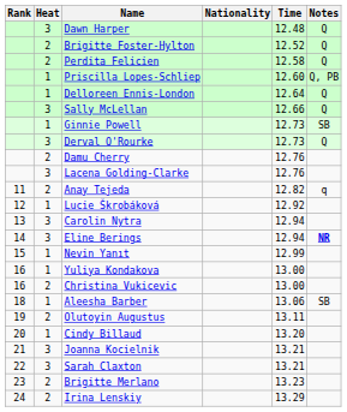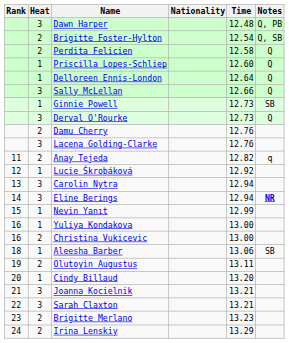 <table class="wikitable sortable" style="text-align:center">
 <tr>
 <th>Rank</th>
 <th>Heat</th>
 <th>Name</th>
 <th>Nationality</th>
 <th>Time</th>
 <th>Notes</th>
 </tr>
 <tr bgcolor=ccffcc>
 <td></td>
 <td>3</td>
 <td align=left><a href='#'>Dawn Harper</a></td>
 <td align=left></td>
 <td>12.48</td>
-<td>Q</td>
+<td>Q, PB</td>
 </tr>
 <tr bgcolor=ccffcc>
 <td></td>
 <td>2</td>
 <td align=left><a href='#'>Brigitte Foster-Hylton</a></td>
 <td align=left></td>
-<td>12.52</td>
-<td>Q</td>
+<td>12.54</td>
+<td>Q, SB</td>
 </tr>
 <tr bgcolor=ccffcc>
 <td></td>
 <td>2</td>
 <td align=left><a href='#'>Perdita Felicien</a></td>
 <td align=left></td>
 <td>12.58</td>
 <td>Q</td>
 </tr>
 <tr bgcolor=ccffcc>
 <td></td>
 <td>1</td>
 <td align=left><a href='#'>Priscilla Lopes-Schliep</a></td>
 <td align=left></td>
 <td>12.60</td>
-<td>Q, PB</td>
+<td>Q</td>
 </tr>
 <tr bgcolor=ccffcc>
 <td></td>
 <td>1</td>
 <td align=left><a href='#'>Delloreen Ennis-London</a></td>
 <td align=left></td>
 <td>12.64</td>
 <td>Q</td>
 </tr>
 <tr bgcolor=ccffcc>
 <td></td>
 <td>3</td>
 <td align=left><a href='#'>Sally McLellan</a></td>
 <td align=left></td>
 <td>12.66</td>
 <td>Q</td>
 </tr>
 <tr bgcolor=ddffdd>
 <td></td>
 <td>1</td>
 <td align=left><a href='#'>Ginnie Powell</a></td>
 <td align=left></td>
 <td>12.73</td>
 <td>SB</td>
 </tr>
 <tr bgcolor=ddffdd>
 <td></td>
 <td>3</td>
 <td align=left><a href='#'>Derval O'Rourke</a></td>
 <td align=left></td>
 <td>12.73</td>
 <td>Q</td>
 </tr>
 <tr>
 <td></td>
 <td>2</td>
 <td align=left><a href='#'>Damu Cherry</a></td>
 <td align=left></td>
 <td>12.76</td>
 <td></td>
 </tr>
 <tr>
 <td></td>
 <td>3</td>
 <td align=left><a href='#'>Lacena Golding-Clarke</a></td>
 <td align=left></td>
 <td>12.76</td>
 <td></td>
 </tr>
 <tr>
 <td>11</td>
 <td>2</td>
 <td align=left><a href='#'>Anay Tejeda</a></td>
 <td align=left></td>
 <td>12.82</td>
 <td>q</td>
 </tr>
 <tr>
 <td>12</td>
 <td>1</td>
 <td align=left><a href='#'>Lucie Škrobáková</a></td>
 <td align=left></td>
 <td>12.92</td>
 <td></td>
 </tr>
 <tr>
 <td>13</td>
 <td>3</td>
 <td align=left><a href='#'>Carolin Nytra</a></td>
 <td align=left></td>
 <td>12.94</td>
 <td></td>
 </tr>
 <tr>
 <td>14</td>
 <td>3</td>
 <td align=left><a href='#'>Eline Berings</a></td>
 <td align=left></td>
 <td>12.94</td>
 <td><strong><a href='#'>NR</a></strong></td>
 </tr>
 <tr>
 <td>15</td>
 <td>1</td>
 <td align=left><a href='#'>Nevin Yanıt</a></td>
 <td align=left></td>
 <td>12.99</td>
 <td></td>
 </tr>
 <tr>
 <td>16</td>
 <td>1</td>
 <td align=left><a href='#'>Yuliya Kondakova</a></td>
 <td align=left></td>
 <td>13.00</td>
 <td></td>
 </tr>
 <tr>
 <td>16</td>
 <td>2</td>
 <td align=left><a href='#'>Christina Vukicevic</a></td>
 <td align=left></td>
 <td>13.00</td>
 <td></td>
 </tr>
 <tr>
 <td>18</td>
 <td>1</td>
 <td align=left><a href='#'>Aleesha Barber</a></td>
 <td align=left></td>
 <td>13.06</td>
 <td>SB</td>
 </tr>
 <tr>
 <td>19</td>
 <td>2</td>
 <td align=left><a href='#'>Olutoyin Augustus</a></td>
 <td align=left></td>
 <td>13.11</td>
 <td></td>
 </tr>
 <tr>
 <td>20</td>
 <td>1</td>
 <td align=left><a href='#'>Cindy Billaud</a></td>
 <td align=left></td>
 <td>13.20</td>
 <td></td>
 </tr>
 <tr>
 <td>21</td>
 <td>3</td>
 <td align=left><a href='#'>Joanna Kocielnik</a></td>
 <td align=left></td>
 <td>13.21</td>
 <td></td>
 </tr>
 <tr>
 <td>22</td>
 <td>3</td>
 <td align=left><a href='#'>Sarah Claxton</a></td>
 <td align=left></td>
 <td>13.21</td>
 <td></td>
 </tr>
 <tr>
 <td>23</td>
 <td>2</td>
 <td align=left><a href='#'>Brigitte Merlano</a></td>
 <td align=left></td>
 <td>13.23</td>
 <td></td>
 </tr>
 <tr>
 <td>24</td>
 <td>2</td>
 <td align=left><a href='#'>Irina Lenskiy</a></td>
 <td align=left></td>
 <td>13.29</td>
 <td></td>
 </tr>
 </table>
